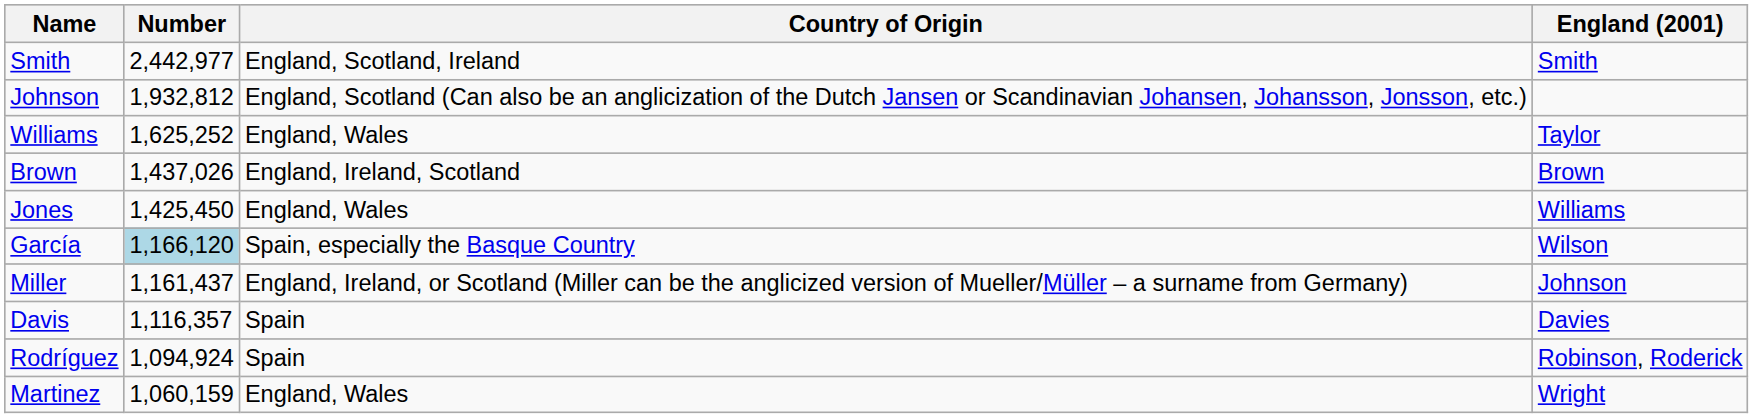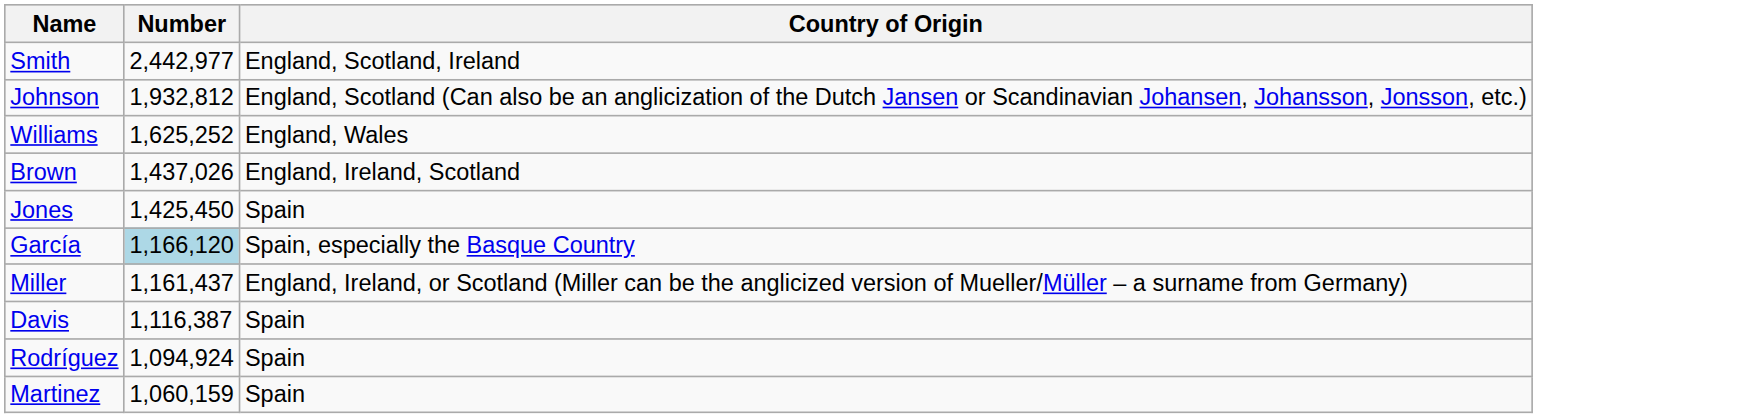 <table class="sort wikitable sortable" style="font-size: 90%">
 <tr>
 <th>Name</th>
 <th>Number</th>
 <th>Country of Origin</th>
-<th>England (2001)</th>
 </tr>
 <tr>
 <td><a href='#'>Smith</a></td>
 <td>2,442,977</td>
 <td>England,  Scotland, Ireland</td>
-<td><a href='#'>Smith</a></td>
 </tr>
 <tr>
 <td><a href='#'>Johnson</a></td>
 <td>1,932,812</td>
 <td>England, Scotland (Can also be an anglicization of the Dutch <a href='#'>Jansen</a> or Scandinavian <a href='#'>Johansen</a>, <a href='#'>Johansson</a>, <a href='#'>Jonsson</a>, etc.)</td>
-<td></td>
 </tr>
 <tr>
 <td><a href='#'>Williams</a></td>
 <td>1,625,252</td>
 <td>England, Wales</td>
-<td><a href='#'>Taylor</a></td>
 </tr>
 <tr>
 <td><a href='#'>Brown</a></td>
 <td>1,437,026</td>
 <td>England, Ireland, Scotland</td>
-<td><a href='#'>Brown</a></td>
 </tr>
 <tr>
 <td><a href='#'>Jones</a></td>
 <td>1,425,450</td>
-<td>England, Wales</td>
-<td><a href='#'>Williams</a></td>
+<td>Spain</td>
 </tr>
 <tr>
 <td><a href='#'>García</a></td>
 <td style="background: lightblue;">1,166,120</td>
 <td>Spain, especially the <a href='#'>Basque Country</a></td>
-<td><a href='#'>Wilson</a></td>
 </tr>
 <tr>
 <td><a href='#'>Miller</a></td>
 <td>1,161,437</td>
 <td>England, Ireland, or Scotland (Miller can be the anglicized version of Mueller/<a href='#'>Müller</a> – a surname from Germany)</td>
-<td><a href='#'>Johnson</a></td>
 </tr>
 <tr>
 <td><a href='#'>Davis</a></td>
-<td>1,116,357</td>
+<td>1,116,387</td>
 <td>Spain</td>
-<td><a href='#'>Davies</a></td>
 </tr>
 <tr>
 <td><a href='#'>Rodríguez</a></td>
 <td>1,094,924</td>
 <td>Spain</td>
-<td><a href='#'>Robinson</a>, <a href='#'>Roderick</a></td>
 </tr>
 <tr>
 <td><a href='#'>Martinez</a></td>
 <td>1,060,159</td>
-<td>England, Wales</td>
-<td><a href='#'>Wright</a></td>
+<td>Spain</td>
 </tr>
 </table>
